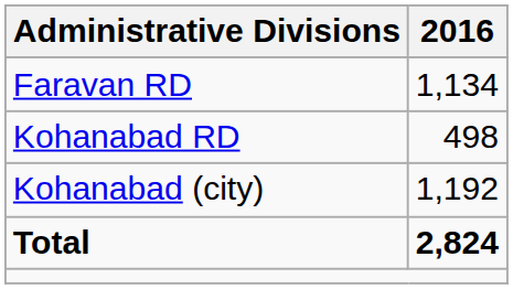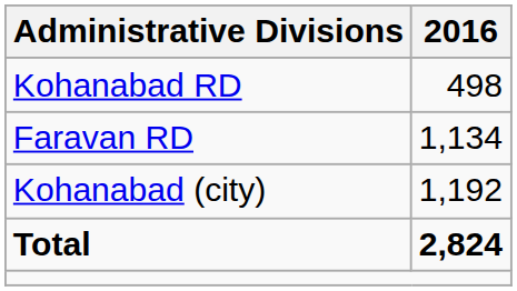 <table class="wikitable">
 <tr>
 <th>Administrative Divisions</th>
 <th>2016</th>
 </tr>
 <tr>
+<td><a href='#'>Kohanabad RD</a></td>
+<td style="text-align: right;">498</td>
+</tr>
+<tr>
 <td><a href='#'>Faravan RD</a></td>
 <td style="text-align: right;">1,134</td>
-</tr>
-<tr>
-<td><a href='#'>Kohanabad RD</a></td>
-<td style="text-align: right;">498</td>
 </tr>
 <tr>
 <td><a href='#'>Kohanabad</a> (city)</td>
 <td style="text-align: right;">1,192</td>
 </tr>
 <tr>
 <td><strong>Total</strong></td>
 <td style="text-align: right;"><strong>2,824</strong></td>
 </tr>
 <tr>
 <td colspan=2></td>
 </tr>
 </table>
